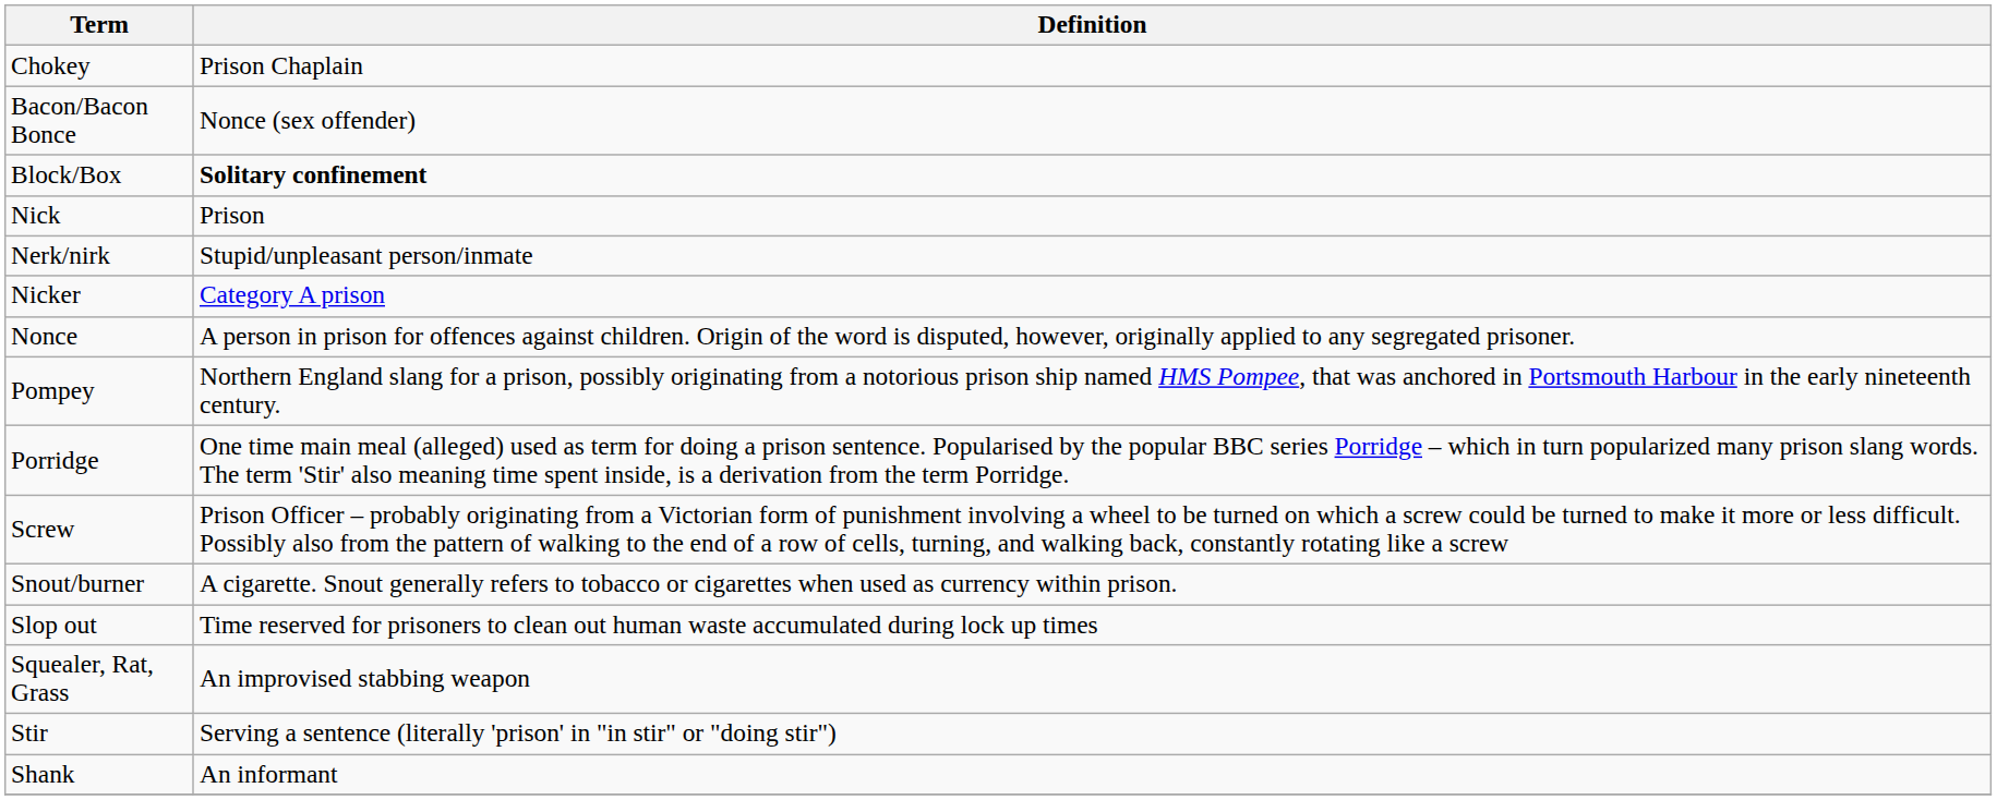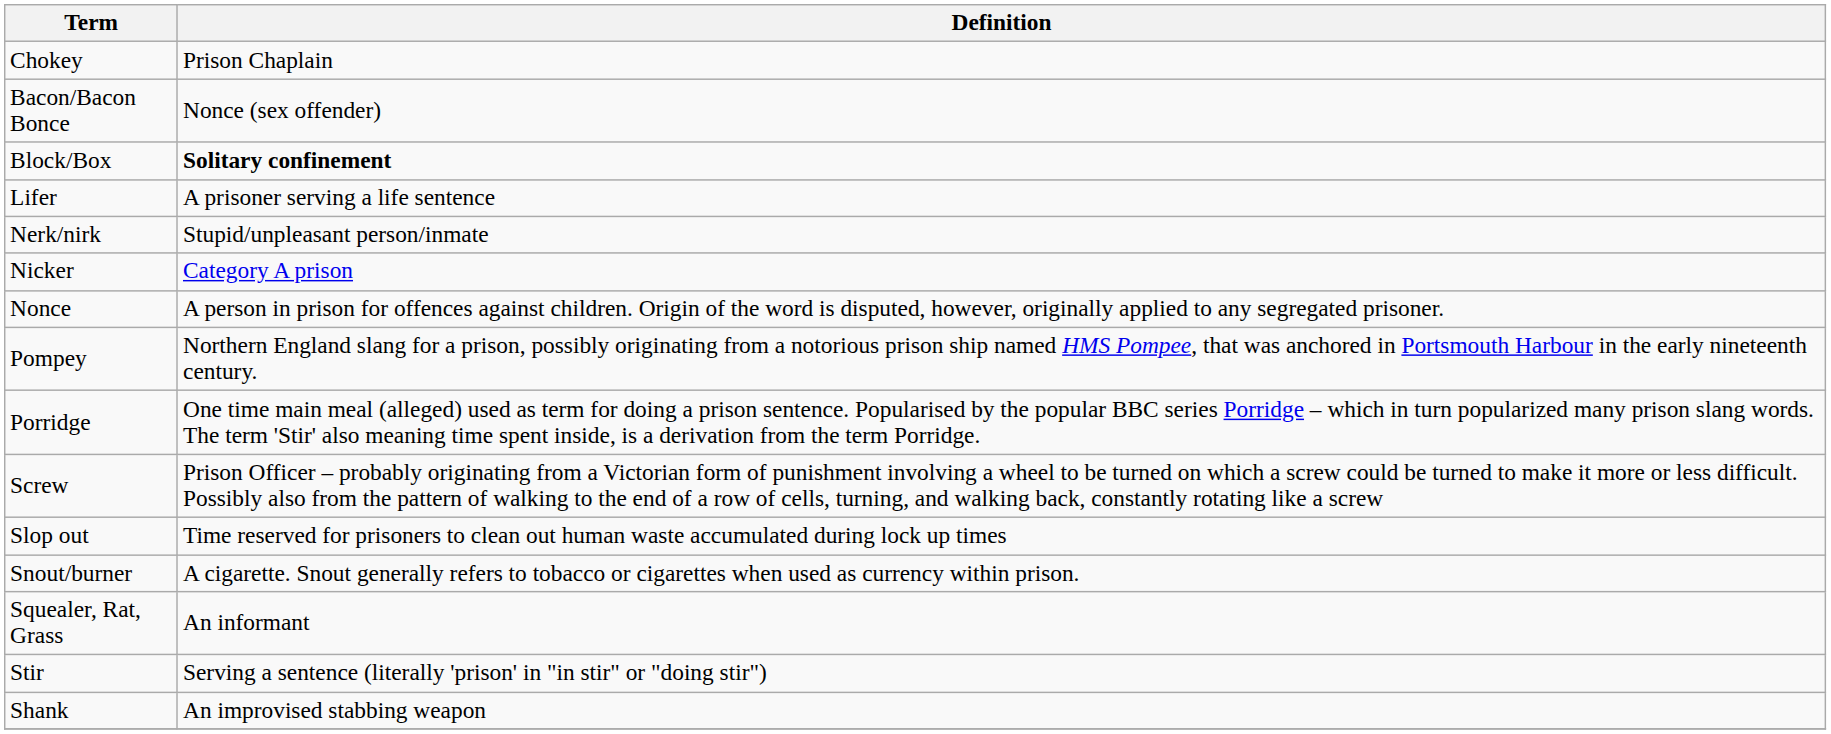 <table class="wikitable">
 <tr>
 <th>Term</th>
 <th>Definition</th>
 </tr>
 <tr>
 <td>Chokey</td>
 <td>Prison Chaplain</td>
 </tr>
 <tr>
 <td>Bacon/Bacon Bonce</td>
 <td>Nonce (sex offender)</td>
 </tr>
 <tr>
 <td>Block/Box</td>
 <td><strong>Solitary confinement</strong></td>
 </tr>
 <tr>
-<td>Nick</td>
-<td>Prison</td>
+<td>Lifer</td>
+<td>A prisoner serving a life sentence</td>
 </tr>
 <tr>
 <td>Nerk/nirk</td>
 <td>Stupid/unpleasant person/inmate</td>
 </tr>
 <tr>
 <td>Nicker</td>
 <td><a href='#'>Category A prison</a></td>
 </tr>
 <tr>
 <td>Nonce</td>
 <td>A person in prison for offences against children.  Origin of the word is disputed, however, originally applied to any segregated prisoner.</td>
 </tr>
 <tr>
 <td>Pompey</td>
 <td>Northern England slang for a prison, possibly originating from a notorious prison ship named <a href='#'><em>HMS Pompee</em></a>, that was anchored in <a href='#'>Portsmouth Harbour</a> in the early nineteenth century.</td>
 </tr>
 <tr>
 <td>Porridge</td>
 <td>One time main meal (alleged) used as term for doing a prison sentence.  Popularised by the popular BBC series <a href='#'>Porridge</a> – which in turn popularized many prison slang words. The term 'Stir' also meaning time spent inside, is a derivation from the term Porridge.</td>
 </tr>
 <tr>
 <td>Screw</td>
 <td>Prison Officer – probably originating from a Victorian form of punishment involving a wheel to be turned on which a screw could be turned to make it more or less difficult. Possibly also from the pattern of walking to the end of a row of cells, turning, and walking back, constantly rotating like a screw</td>
 </tr>
 <tr>
+<td>Slop out</td>
+<td>Time reserved for prisoners to clean out human waste accumulated during lock up times</td>
+</tr>
+<tr>
 <td>Snout/burner</td>
 <td>A cigarette. Snout generally refers to tobacco or cigarettes when used as currency within prison.</td>
 </tr>
 <tr>
-<td>Slop out</td>
-<td>Time reserved for prisoners to clean out human waste accumulated during lock up times</td>
-</tr>
-<tr>
 <td>Squealer, Rat, Grass</td>
-<td>An improvised stabbing weapon</td>
+<td>An informant</td>
 </tr>
 <tr>
 <td>Stir</td>
 <td>Serving a sentence (literally 'prison' in "in stir" or "doing stir")</td>
 </tr>
 <tr>
 <td>Shank</td>
-<td>An informant</td>
+<td>An improvised stabbing weapon</td>
 </tr>
 <tr>
 </tr>
 </table>
